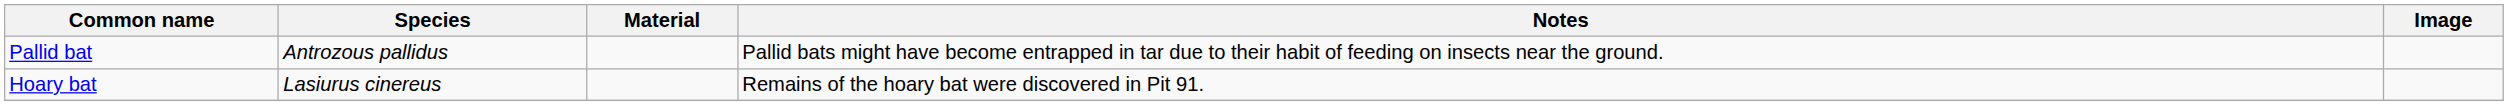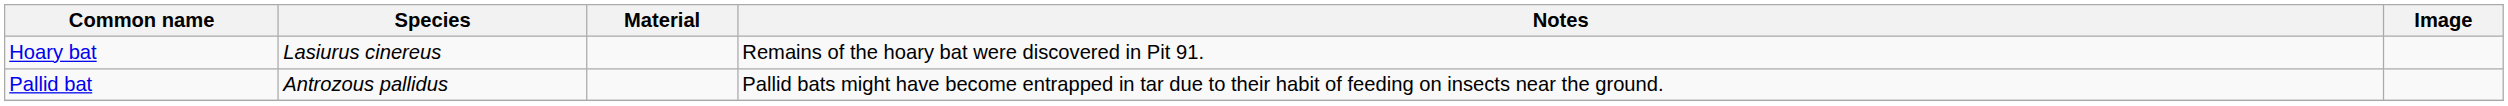 <table class="wikitable" align="center" width="100%">
 <tr>
 <th>Common name</th>
 <th>Species</th>
 <th>Material</th>
 <th>Notes</th>
 <th>Image</th>
 </tr>
 <tr>
+<td><a href='#'>Hoary bat</a></td>
+<td><em>Lasiurus cinereus</em></td>
+<td></td>
+<td>Remains of the hoary bat were discovered in Pit 91.</td>
+<td></td>
+</tr>
+<tr>
 <td><a href='#'>Pallid bat</a></td>
 <td><em>Antrozous pallidus</em></td>
 <td></td>
 <td>Pallid bats might have become entrapped in tar due to their habit of feeding on insects near the ground.</td>
 <td></td>
 </tr>
 <tr>
-<td><a href='#'>Hoary bat</a></td>
-<td><em>Lasiurus cinereus</em></td>
-<td></td>
-<td>Remains of the hoary bat were discovered in Pit 91.</td>
-<td></td>
-</tr>
-<tr>
 </tr>
 </table>
